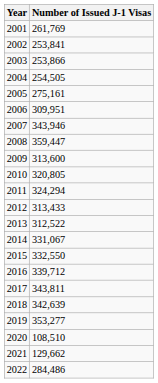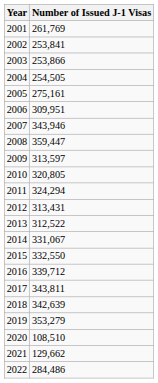 <table class="wikitable">
 <tr>
 <th>Year</th>
 <th>Number of Issued J-1 Visas</th>
 </tr>
 <tr>
 <td>2001</td>
 <td>261,769</td>
 </tr>
 <tr>
 <td>2002</td>
 <td>253,841</td>
 </tr>
 <tr>
 <td>2003</td>
 <td>253,866</td>
 </tr>
 <tr>
 <td>2004</td>
 <td>254,505</td>
 </tr>
 <tr>
 <td>2005</td>
 <td>275,161</td>
 </tr>
 <tr>
 <td>2006</td>
 <td>309,951</td>
 </tr>
 <tr>
 <td>2007</td>
 <td>343,946</td>
 </tr>
 <tr>
 <td>2008</td>
 <td>359,447</td>
 </tr>
 <tr>
 <td>2009</td>
-<td>313,600</td>
+<td>313,597</td>
 </tr>
 <tr>
 <td>2010</td>
 <td>320,805</td>
 </tr>
 <tr>
 <td>2011</td>
 <td>324,294</td>
 </tr>
 <tr>
 <td>2012</td>
-<td>313,433</td>
+<td>313,431</td>
 </tr>
 <tr>
 <td>2013</td>
 <td>312,522</td>
 </tr>
 <tr>
 <td>2014</td>
 <td>331,067</td>
 </tr>
 <tr>
 <td>2015</td>
 <td>332,550</td>
 </tr>
 <tr>
 <td>2016</td>
 <td>339,712</td>
 </tr>
 <tr>
 <td>2017</td>
 <td>343,811</td>
 </tr>
 <tr>
 <td>2018</td>
 <td>342,639</td>
 </tr>
 <tr>
 <td>2019</td>
-<td>353,277</td>
+<td>353,279</td>
 </tr>
 <tr>
 <td>2020</td>
 <td>108,510</td>
 </tr>
 <tr>
 <td>2021</td>
 <td>129,662</td>
 </tr>
 <tr>
 <td>2022</td>
 <td>284,486</td>
 </tr>
 </table>
